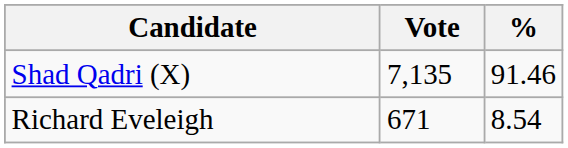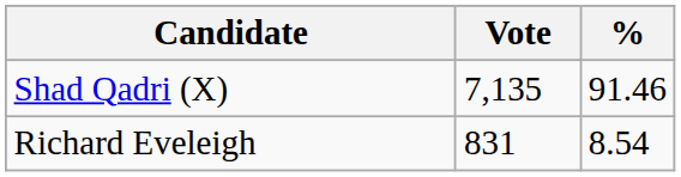 <table class="wikitable">
 <tr>
 <th bgcolor="#DDDDFF" width="200px">Candidate</th>
 <th bgcolor="#DDDDFF" width="50px">Vote</th>
 <th bgcolor="#DDDDFF" width="30px">%</th>
 </tr>
 <tr>
 <td><a href='#'>Shad Qadri</a> (X)</td>
 <td>7,135</td>
 <td>91.46</td>
 </tr>
 <tr>
 <td>Richard Eveleigh</td>
-<td>671</td>
+<td>831</td>
 <td>8.54</td>
 </tr>
 </table>
